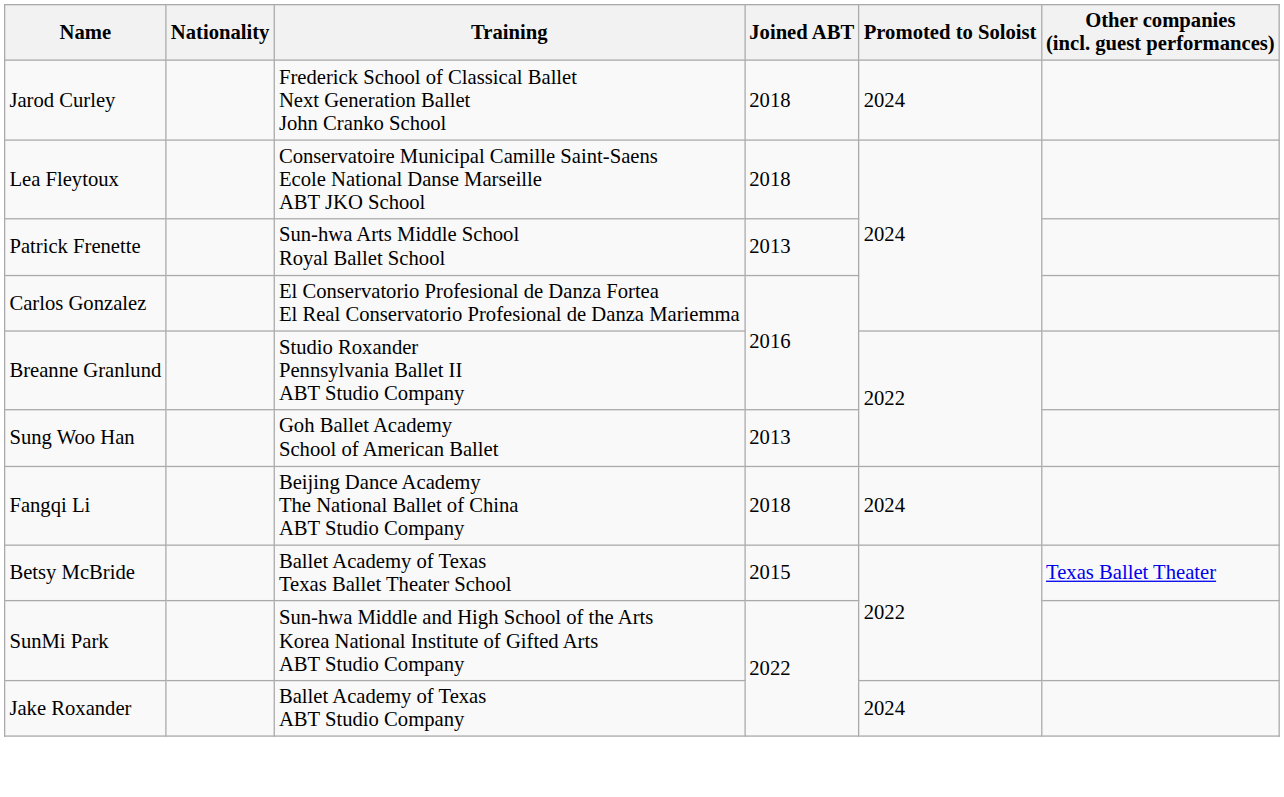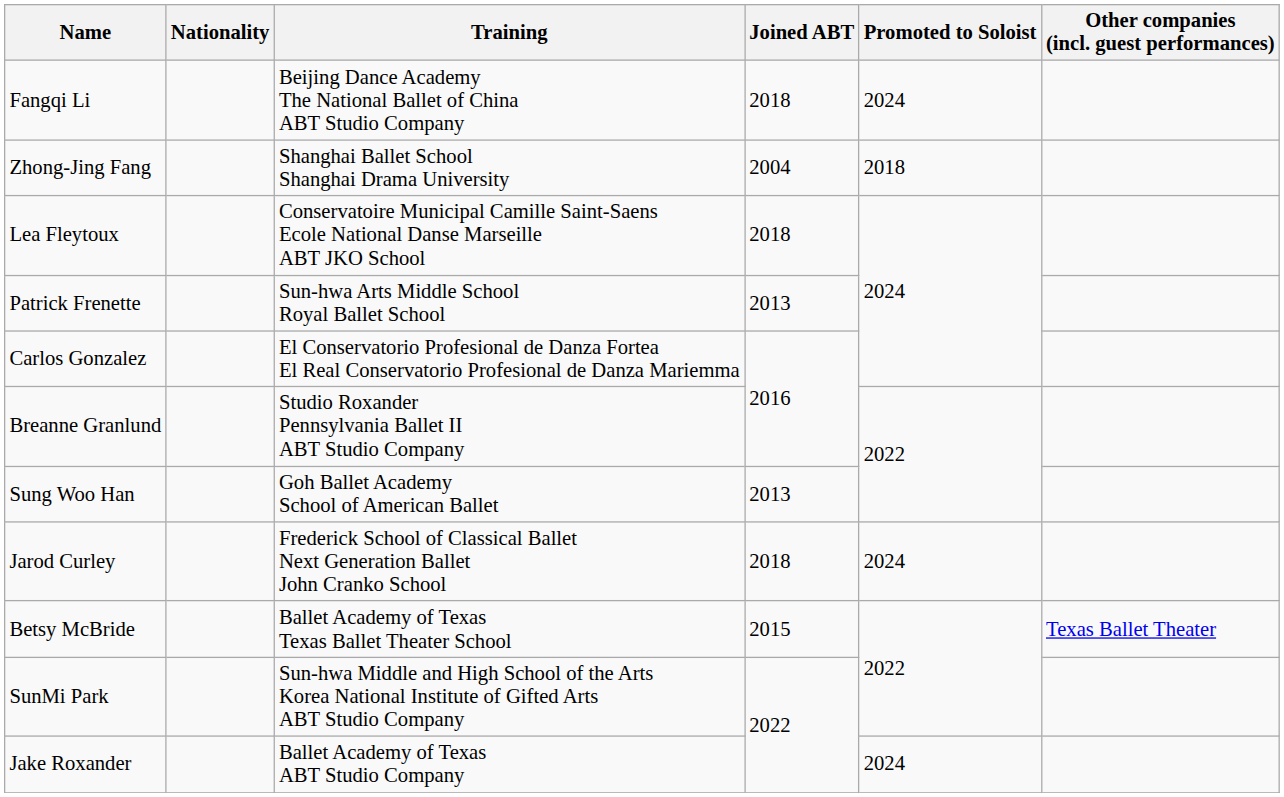 <table class="wikitable">
 <tr>
 <th>Name</th>
 <th>Nationality</th>
 <th>Training</th>
 <th>Joined ABT</th>
 <th>Promoted to Soloist</th>
 <th>Other companies <br> (incl. guest performances)</th>
 </tr>
 <tr>
-<td>Jarod Curley</td>
+<td>Fangqi Li</td>
 <td></td>
-<td>Frederick School of Classical Ballet<br>Next Generation Ballet<br>John Cranko School</td>
+<td>Beijing Dance Academy<br>The National Ballet of China<br>ABT Studio Company</td>
 <td>2018</td>
 <td>2024</td>
+<td></td>
+</tr>
+<tr>
+<td>Zhong-Jing Fang</td>
+<td></td>
+<td>Shanghai Ballet School<br>Shanghai Drama University</td>
+<td>2004</td>
+<td>2018</td>
 <td></td>
 </tr>
 <tr>
 <td>Lea Fleytoux</td>
 <td></td>
 <td>Conservatoire Municipal Camille Saint-Saens<br>Ecole National Danse Marseille<br>ABT JKO School</td>
 <td>2018</td>
 <td rowspan="3">2024</td>
 <td></td>
 </tr>
 <tr>
 <td>Patrick Frenette</td>
 <td></td>
 <td>Sun-hwa Arts Middle School<br>Royal Ballet School</td>
 <td>2013</td>
 <td></td>
 </tr>
 <tr>
 <td>Carlos Gonzalez</td>
 <td></td>
 <td>El Conservatorio Profesional de Danza Fortea<br>El Real Conservatorio Profesional de Danza Mariemma</td>
 <td rowspan="2">2016</td>
 <td></td>
 </tr>
 <tr>
 <td>Breanne Granlund</td>
 <td></td>
 <td>Studio Roxander<br>Pennsylvania Ballet II<br>ABT Studio Company</td>
 <td rowspan="2">2022</td>
 <td></td>
 </tr>
 <tr>
 <td>Sung Woo Han</td>
 <td></td>
 <td>Goh Ballet Academy<br>School of American Ballet</td>
 <td>2013</td>
 <td></td>
 </tr>
 <tr>
-<td>Fangqi Li</td>
+<td>Jarod Curley</td>
 <td></td>
-<td>Beijing Dance Academy<br>The National Ballet of China<br>ABT Studio Company</td>
+<td>Frederick School of Classical Ballet<br>Next Generation Ballet<br>John Cranko School</td>
 <td>2018</td>
 <td>2024</td>
 <td></td>
 </tr>
 <tr>
 <td>Betsy McBride</td>
 <td></td>
 <td>Ballet Academy of Texas<br>Texas Ballet Theater School</td>
 <td>2015</td>
 <td rowspan="2">2022</td>
 <td><a href='#'>Texas Ballet Theater</a></td>
 </tr>
 <tr>
 <td>SunMi Park</td>
 <td></td>
 <td>Sun-hwa Middle and High School of the Arts<br>Korea National Institute of Gifted Arts<br>ABT Studio Company</td>
 <td rowspan="2">2022</td>
 <td></td>
 </tr>
 <tr>
 <td>Jake Roxander</td>
 <td></td>
 <td>Ballet Academy of Texas<br>ABT Studio Company</td>
 <td>2024</td>
 <td></td>
 </tr>
 </table>
